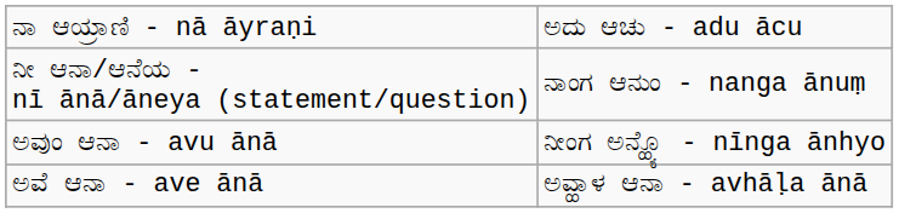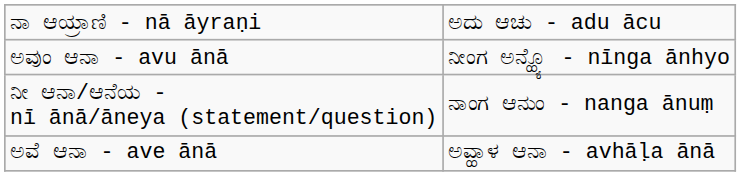 <table class="wikitable mw-collapsible mw-collapsed">
 <tr>
 <td>ನಾ ಆಯ್ರಾಣಿ - nā āyraṇi</td>
 <td>ಅದು ಆಚು - adu ācu</td>
 </tr>
 <tr>
+<td>ಅವುಂ ಆನಾ - avu ānā</td>
+<td>ನೀಂಗ ಅನ್ಹ್ಯೊ - nīnga ānhyo</td>
+</tr>
+<tr>
 <td>ನೀ ಆನಾ/ಆನೆಯ -<br>nī ānā/āneya (statement/question)</td>
 <td>ನಾಂಗ ಆನುಂ - nanga ānuṃ</td>
-</tr>
-<tr>
-<td>ಅವುಂ ಆನಾ - avu ānā</td>
-<td>ನೀಂಗ ಅನ್ಹ್ಯೊ - nīnga ānhyo</td>
 </tr>
 <tr>
 <td>ಅವೆ ಆನಾ - ave ānā</td>
 <td>ಅವ್ಹಾಳ ಆನಾ - avhāḷa ānā</td>
 </tr>
 </table>
